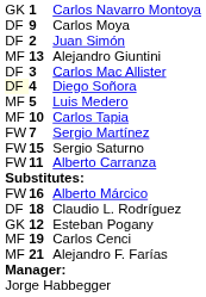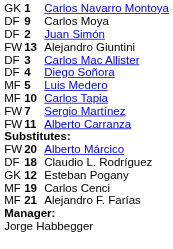 <table style="font-size:90%; margin:0.2em auto;" cellspacing="0" cellpadding="0">
 <tr>
 <th width="25"></th>
 <th width="25"></th>
 </tr>
 <tr>
 <td>GK</td>
 <td><strong>1</strong></td>
 <td> <a href='#'>Carlos Navarro Montoya</a></td>
 </tr>
 <tr>
 <td>DF</td>
 <td><strong>9</strong></td>
 <td> Carlos Moya</td>
 </tr>
 <tr>
 <td>DF</td>
 <td><strong>2</strong></td>
 <td> <a href='#'>Juan Simón</a></td>
 </tr>
 <tr>
-<td>MF</td>
+<td>FW</td>
 <td><strong>13</strong></td>
 <td> Alejandro Giuntini</td>
 <td></td>
 <td></td>
 </tr>
 <tr>
 <td>DF</td>
 <td><strong>3</strong></td>
 <td> <a href='#'>Carlos Mac Allister</a></td>
 </tr>
 <tr>
-<td style="background: lightyellow;">DF</td>
+<td>DF</td>
 <td><strong>4</strong></td>
 <td> <a href='#'>Diego Soñora</a></td>
 </tr>
 <tr>
 <td>MF</td>
 <td><strong>5</strong></td>
 <td> <a href='#'>Luis Medero</a></td>
 </tr>
 <tr>
 <td>MF</td>
 <td><strong>10</strong></td>
 <td> <a href='#'>Carlos Tapia</a></td>
 <td></td>
 <td></td>
 </tr>
 <tr>
 <td>FW</td>
 <td><strong>7</strong></td>
 <td> <a href='#'>Sergio Martínez</a></td>
 <td></td>
 <td></td>
 </tr>
 <tr>
 <td>FW</td>
-<td><strong>15</strong></td>
-<td> Sergio Saturno</td>
-<td></td>
-<td></td>
-</tr>
-<tr>
-<td>FW</td>
 <td><strong>11</strong></td>
 <td> <a href='#'>Alberto Carranza</a></td>
 </tr>
 <tr>
 <td colspan=3><strong>Substitutes:</strong></td>
 </tr>
 <tr>
 <td>FW</td>
-<td><strong>16</strong></td>
+<td><strong>20</strong></td>
 <td> <a href='#'>Alberto Márcico</a></td>
 <td></td>
 <td> </td>
 </tr>
 <tr>
 <td>DF</td>
 <td><strong>18</strong></td>
 <td> Claudio L. Rodríguez</td>
 <td></td>
 <td></td>
 </tr>
 <tr>
 <td>GK</td>
 <td><strong>12</strong></td>
 <td> Esteban Pogany</td>
 </tr>
 <tr>
 <td>MF</td>
 <td><strong>19</strong></td>
 <td> Carlos Cenci</td>
 </tr>
 <tr>
 <td>MF</td>
 <td><strong>21</strong></td>
 <td> Alejandro F. Farías</td>
 </tr>
 <tr>
 <td colspan=3><strong>Manager:</strong></td>
 </tr>
 <tr>
 <td colspan=4> Jorge Habbegger</td>
 </tr>
 </table>
